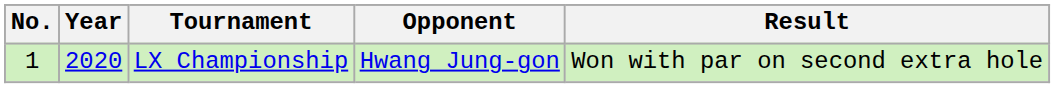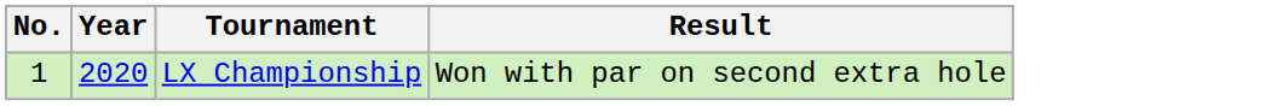 <table class="wikitable" style="font-size:95%;">
 <tr>
 <th>No.</th>
 <th>Year</th>
 <th>Tournament</th>
-<th>Opponent</th>
 <th>Result</th>
 </tr>
 <tr style="background:#D0F0C0;">
 <td align=center>1</td>
 <td><a href='#'>2020</a></td>
 <td><a href='#'>LX Championship</a></td>
-<td> <a href='#'>Hwang Jung-gon</a></td>
 <td>Won with par on second extra hole</td>
 </tr>
 </table>
